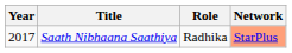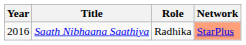 <table class="wikitable sortable">
 <tr>
 <th>Year</th>
 <th>Title</th>
 <th>Role</th>
 <th>Network</th>
 </tr>
 <tr>
-<td>2017</td>
+<td>2016</td>
 <td><em><a href='#'>Saath Nibhaana Saathiya</a></em></td>
 <td>Radhika</td>
 <td style="background: lightsalmon;"><a href='#'>StarPlus</a></td>
 </tr>
 </table>
